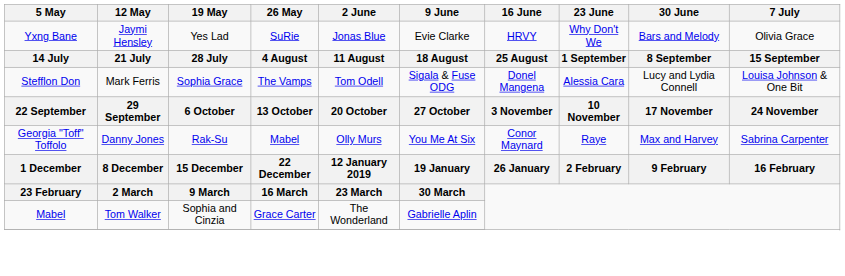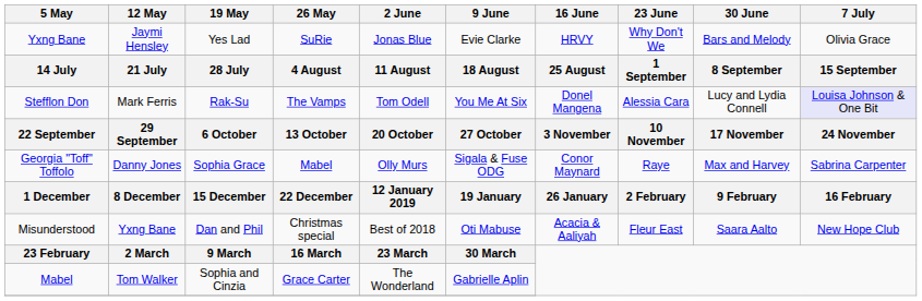 <table class="wikitable" style="text-align:center;">
 <tr>
 <th>5 May</th>
 <th>12 May</th>
 <th>19 May</th>
 <th>26 May</th>
 <th>2 June</th>
 <th>9 June</th>
 <th>16 June</th>
 <th>23 June</th>
 <th>30 June</th>
 <th>7 July</th>
 </tr>
 <tr>
 <td><a href='#'>Yxng Bane</a></td>
 <td><a href='#'>Jaymi Hensley</a></td>
 <td>Yes Lad</td>
 <td><a href='#'>SuRie</a></td>
 <td><a href='#'>Jonas Blue</a></td>
 <td>Evie Clarke</td>
 <td><a href='#'>HRVY</a></td>
 <td><a href='#'>Why Don't We</a></td>
 <td><a href='#'>Bars and Melody</a></td>
 <td>Olivia Grace</td>
 </tr>
 <tr>
 <th>14 July</th>
 <th>21 July</th>
 <th>28 July</th>
 <th>4 August</th>
 <th>11 August</th>
 <th>18 August</th>
 <th>25 August</th>
 <th>1 September</th>
 <th>8 September</th>
 <th>15 September</th>
 </tr>
 <tr>
 <td><a href='#'>Stefflon Don</a></td>
 <td>Mark Ferris</td>
-<td><a href='#'>Sophia Grace</a></td>
+<td><a href='#'>Rak-Su</a></td>
 <td><a href='#'>The Vamps</a></td>
 <td><a href='#'>Tom Odell</a></td>
-<td><a href='#'>Sigala</a> & <a href='#'>Fuse ODG</a></td>
+<td><a href='#'>You Me At Six</a></td>
 <td><a href='#'>Donel Mangena</a></td>
 <td><a href='#'>Alessia Cara</a></td>
 <td>Lucy and Lydia Connell</td>
-<td><a href='#'>Louisa Johnson</a> & One Bit</td>
+<td style="background: lavender;"><a href='#'>Louisa Johnson</a> & One Bit</td>
 </tr>
 <tr>
 <th>22 September</th>
 <th>29 September</th>
 <th>6 October</th>
 <th>13 October</th>
 <th>20 October</th>
 <th>27 October</th>
 <th>3 November</th>
 <th>10 November</th>
 <th>17 November</th>
 <th>24 November</th>
 </tr>
 <tr>
 <td><a href='#'>Georgia "Toff" Toffolo</a></td>
 <td><a href='#'>Danny Jones</a></td>
-<td><a href='#'>Rak-Su</a></td>
+<td><a href='#'>Sophia Grace</a></td>
 <td><a href='#'>Mabel</a></td>
 <td><a href='#'>Olly Murs</a></td>
-<td><a href='#'>You Me At Six</a></td>
+<td><a href='#'>Sigala</a> & <a href='#'>Fuse ODG</a></td>
 <td><a href='#'>Conor Maynard</a></td>
 <td><a href='#'>Raye</a></td>
 <td><a href='#'>Max and Harvey</a></td>
 <td><a href='#'>Sabrina Carpenter</a></td>
 </tr>
 <tr>
 <th>1 December</th>
 <th>8 December</th>
 <th>15 December</th>
 <th>22 December</th>
 <th>12 January 2019</th>
 <th>19 January</th>
 <th>26 January</th>
 <th>2 February</th>
 <th>9 February</th>
 <th>16 February</th>
+</tr>
+<tr>
+<td>Misunderstood </td>
+<td><a href='#'>Yxng Bane</a></td>
+<td><a href='#'>Dan</a> and <a href='#'>Phil</a></td>
+<td>Christmas special</td>
+<td>Best of 2018</td>
+<td><a href='#'>Oti Mabuse</a></td>
+<td><a href='#'>Acacia & Aaliyah</a></td>
+<td><a href='#'>Fleur East</a></td>
+<td><a href='#'>Saara Aalto</a></td>
+<td><a href='#'>New Hope Club</a></td>
 </tr>
 <tr>
 <th>23 February</th>
 <th>2 March</th>
 <th>9 March</th>
 <th>16 March</th>
 <th>23 March</th>
 <th>30 March</th>
 </tr>
 <tr>
 <td><a href='#'>Mabel</a></td>
 <td><a href='#'>Tom Walker</a></td>
 <td>Sophia and Cinzia</td>
 <td><a href='#'>Grace Carter</a></td>
 <td>The Wonderland</td>
 <td><a href='#'>Gabrielle Aplin</a></td>
 </tr>
 <tr>
 </tr>
 </table>
